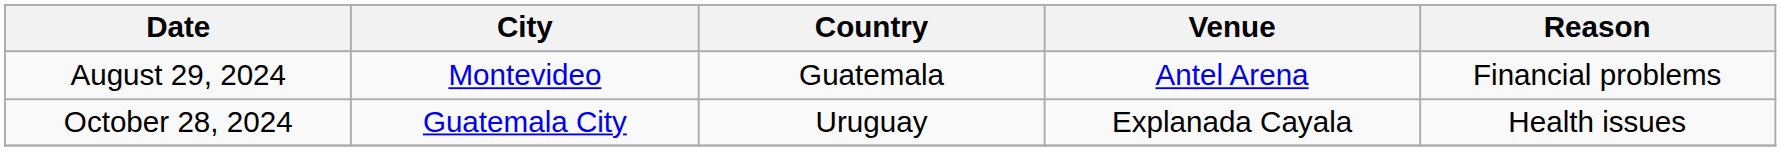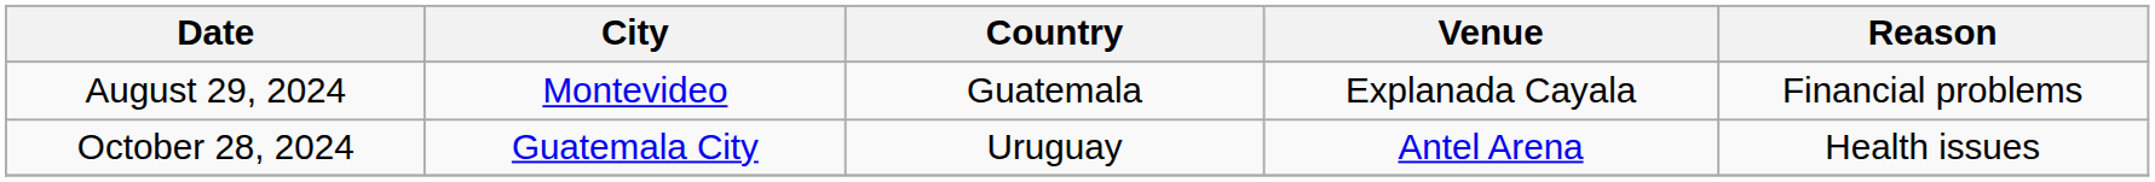 <table class="wikitable plainrowheaders" style="text-align:center;">
 <tr>
 <th style="width:180px;">Date</th>
 <th style="width:180px;">City</th>
 <th style="width:180px;">Country</th>
 <th style="width:195px;">Venue</th>
 <th style="width:185px;">Reason</th>
 </tr>
 <tr>
 <td>August 29, 2024</td>
 <td><a href='#'>Montevideo</a></td>
 <td>Guatemala</td>
-<td><a href='#'>Antel Arena</a></td>
+<td>Explanada Cayala</td>
 <td>Financial problems</td>
 </tr>
 <tr>
 <td>October 28, 2024</td>
 <td><a href='#'>Guatemala City</a></td>
 <td>Uruguay</td>
-<td>Explanada Cayala</td>
+<td><a href='#'>Antel Arena</a></td>
 <td>Health issues</td>
 </tr>
 <tr>
 </tr>
 </table>
